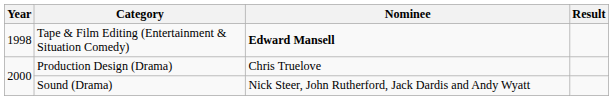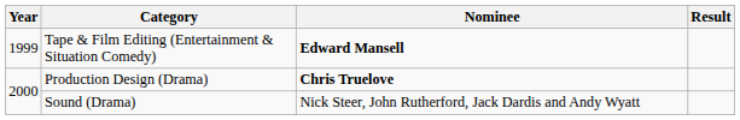 <table class="wikitable" width="90%">
 <tr>
 <th width="3.5%">Year</th>
 <th width="35%">Category</th>
 <th>Nominee</th>
 <th width="3.5%">Result</th>
 </tr>
 <tr>
-<td>1998</td>
+<td>1999</td>
 <td>Tape & Film Editing (Entertainment & Situation Comedy)</td>
 <td><strong>Edward Mansell</strong></td>
 <td></td>
 </tr>
 <tr>
 <td rowspan="2">2000</td>
 <td>Production Design (Drama)</td>
-<td>Chris Truelove</td>
+<td><strong>Chris Truelove</strong></td>
 <td></td>
 </tr>
 <tr>
 <td>Sound (Drama)</td>
 <td>Nick Steer, John Rutherford, Jack Dardis and Andy Wyatt</td>
 <td></td>
 </tr>
 </table>
